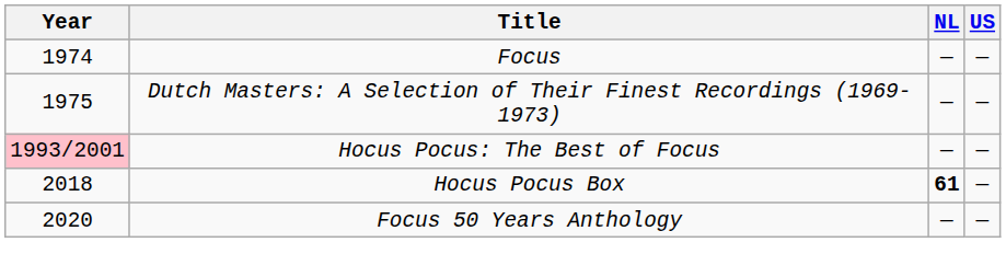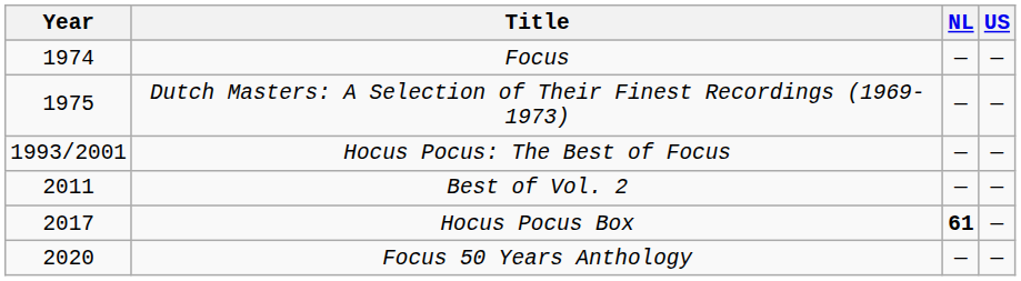 <table class="wikitable">
 <tr>
 <th>Year</th>
 <th>Title</th>
 <th><a href='#'>NL</a></th>
 <th><a href='#'>US</a></th>
 </tr>
 <tr>
 <td style="text-align:center;">1974</td>
 <td style="text-align:center;"><em>Focus</em></td>
 <td style="text-align:center;">—</td>
 <td style="text-align:center;">—</td>
 </tr>
 <tr>
 <td style="text-align:center;">1975</td>
 <td style="text-align:center;"><em>Dutch Masters: A Selection of Their Finest Recordings (1969-1973)</em></td>
 <td style="text-align:center;">—</td>
 <td style="text-align:center;">—</td>
 </tr>
 <tr>
-<td style="background: pink; text-align:center;">1993/2001</td>
+<td style="text-align:center;">1993/2001</td>
 <td style="text-align:center;"><em>Hocus Pocus: The Best of Focus</em></td>
 <td style="text-align:center;">—</td>
 <td style="text-align:center;">—</td>
 </tr>
 <tr>
-<td style="text-align:center;">2018</td>
+<td style="text-align:center;">2011</td>
+<td style="text-align:center;"><em>Best of Vol. 2</em></td>
+<td style="text-align:center;">—</td>
+<td style="text-align:center;">—</td>
+</tr>
+<tr>
+<td style="text-align:center;">2017</td>
 <td style="text-align:center;"><em>Hocus Pocus Box</em></td>
 <td style="text-align:center;"><strong>61</strong></td>
 <td style="text-align:center;">—</td>
 </tr>
 <tr>
 <td style="text-align:center;">2020</td>
 <td style="text-align:center;"><em>Focus 50 Years Anthology</em></td>
 <td style="text-align:center;">—</td>
 <td style="text-align:center;">—</td>
 </tr>
 </table>
